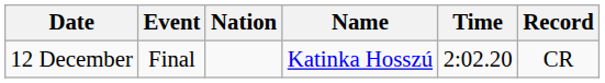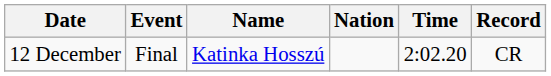 <table class=wikitable style=text-align:center>
 <tr>
 <th>Date</th>
 <th>Event</th>
+<th>Name</th>
 <th>Nation</th>
-<th>Name</th>
 <th>Time</th>
 <th>Record</th>
 </tr>
 <tr>
 <td>12 December</td>
 <td>Final</td>
+<td align=left><a href='#'>Katinka Hosszú</a></td>
 <td align=left></td>
-<td align=left><a href='#'>Katinka Hosszú</a></td>
 <td>2:02.20</td>
 <td>CR</td>
 </tr>
 </table>
